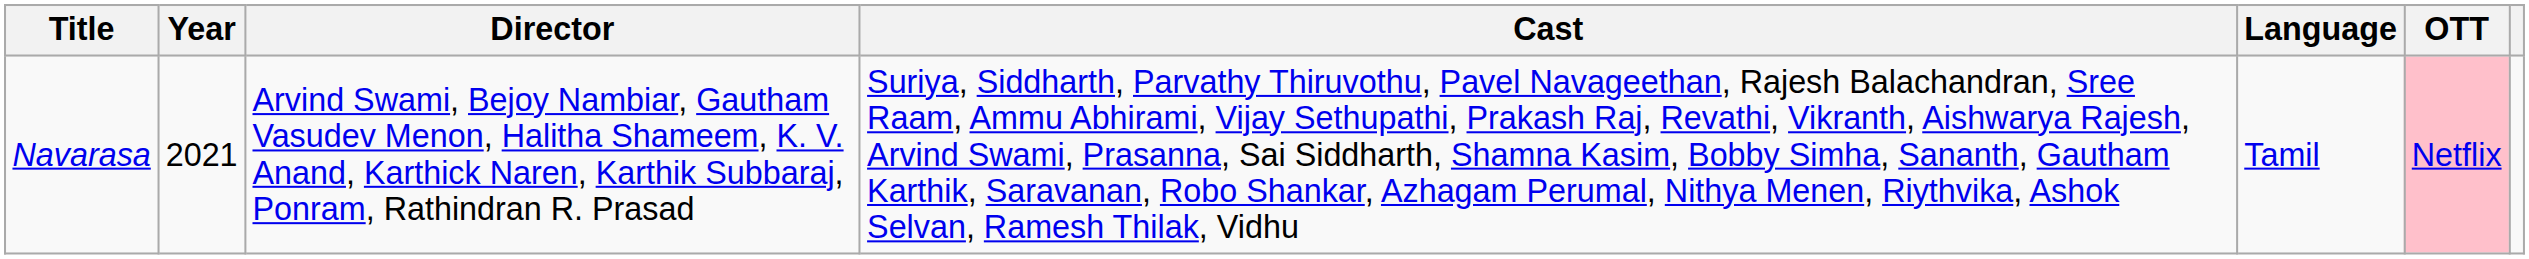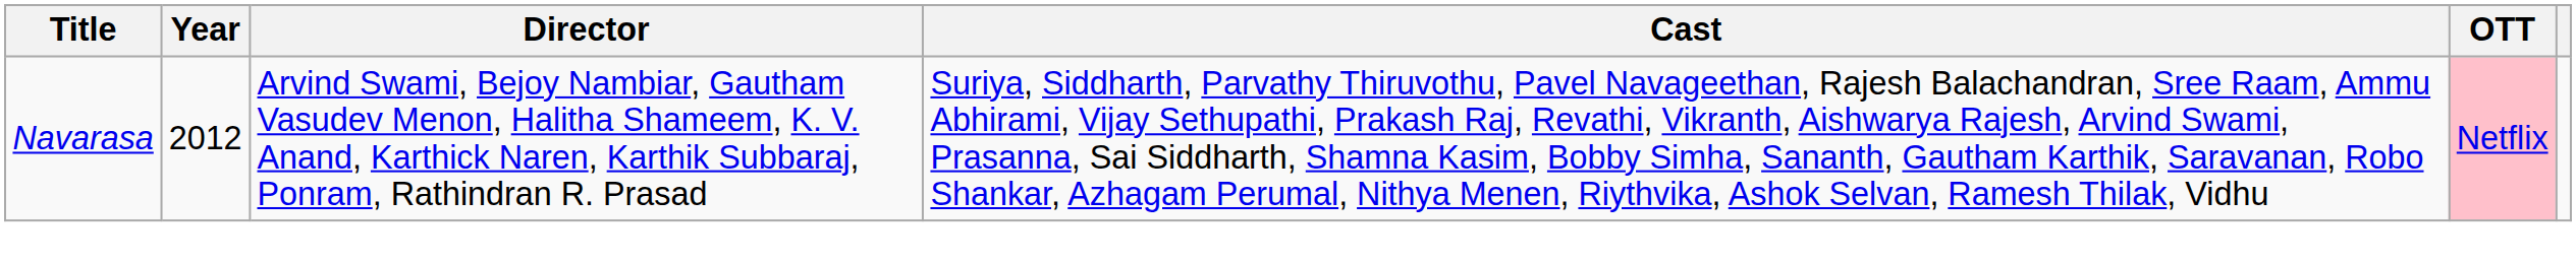 <table class="wikitable plainrowheaders sortable">
 <tr>
 <th scope="col">Title</th>
 <th scope="col">Year</th>
 <th scope="col">Director</th>
 <th scope="col" class="unsortable">Cast</th>
-<th scope="col">Language</th>
 <th scope="col" class="unsortable">OTT</th>
 <th scope="col" class="unsortable"></th>
 </tr>
 <tr>
 <td><em><a href='#'>Navarasa</a></em></td>
-<td>2021</td>
+<td>2012</td>
 <td><a href='#'>Arvind Swami</a>, <a href='#'>Bejoy Nambiar</a>, <a href='#'>Gautham Vasudev Menon</a>, <a href='#'>Halitha Shameem</a>, <a href='#'>K. V. Anand</a>, <a href='#'>Karthick Naren</a>, <a href='#'>Karthik Subbaraj</a>, <a href='#'>Ponram</a>, Rathindran R. Prasad</td>
 <td><a href='#'>Suriya</a>, <a href='#'>Siddharth</a>, <a href='#'>Parvathy Thiruvothu</a>, <a href='#'>Pavel Navageethan</a>, Rajesh Balachandran, <a href='#'>Sree Raam</a>, <a href='#'>Ammu Abhirami</a>, <a href='#'>Vijay Sethupathi</a>, <a href='#'>Prakash Raj</a>, <a href='#'>Revathi</a>, <a href='#'>Vikranth</a>, <a href='#'>Aishwarya Rajesh</a>, <a href='#'>Arvind Swami</a>, <a href='#'>Prasanna</a>, Sai Siddharth, <a href='#'>Shamna Kasim</a>, <a href='#'>Bobby Simha</a>, <a href='#'>Sananth</a>, <a href='#'>Gautham Karthik</a>, <a href='#'>Saravanan</a>, <a href='#'>Robo Shankar</a>, <a href='#'>Azhagam Perumal</a>, <a href='#'>Nithya Menen</a>, <a href='#'>Riythvika</a>, <a href='#'>Ashok Selvan</a>, <a href='#'>Ramesh Thilak</a>, Vidhu</td>
-<td><a href='#'>Tamil</a></td>
 <td style="background: pink;"><a href='#'>Netflix</a></td>
 <td style="text-align: center;"></td>
 </tr>
 </table>
